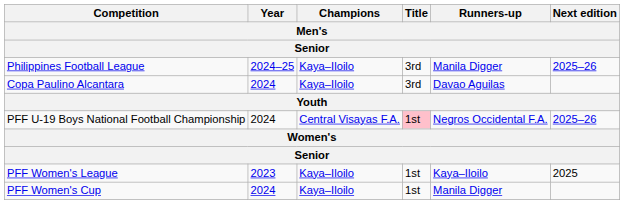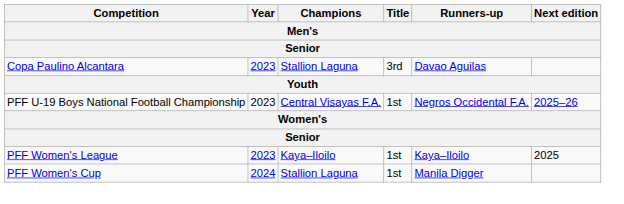 <table class="wikitable sortable">
 <tr>
 <th>Competition</th>
 <th>Year</th>
 <th>Champions</th>
 <th>Title</th>
 <th>Runners-up</th>
 <th>Next edition</th>
 </tr>
 <tr>
 <th colspan=6>Men's</th>
 </tr>
 <tr>
 <th colspan=6>Senior</th>
 </tr>
 <tr>
-<td><a href='#'>Philippines Football League</a></td>
-<td><a href='#'>2024–25</a></td>
-<td><a href='#'>Kaya–Iloilo</a></td>
-<td>3rd</td>
-<td><a href='#'>Manila Digger</a></td>
-<td><a href='#'>2025–26</a></td>
-</tr>
-<tr>
 <td><a href='#'>Copa Paulino Alcantara</a></td>
-<td><a href='#'>2024</a></td>
-<td><a href='#'>Kaya–Iloilo</a></td>
+<td><a href='#'>2023</a></td>
+<td><a href='#'>Stallion Laguna</a></td>
 <td>3rd</td>
 <td><a href='#'>Davao Aguilas</a></td>
 <td><br></td>
 </tr>
 <tr>
 <th colspan=6>Youth</th>
 </tr>
 <tr>
 <td>PFF U-19 Boys National Football Championship</td>
-<td>2024</td>
+<td>2023</td>
 <td><a href='#'>Central Visayas F.A.</a></td>
-<td style="background: pink;">1st</td>
+<td>1st</td>
 <td><a href='#'>Negros Occidental F.A.</a></td>
 <td><a href='#'>2025–26</a></td>
 </tr>
 <tr>
 <th colspan=6>Women's</th>
 </tr>
 <tr>
 <th colspan=6>Senior</th>
 </tr>
 <tr>
 <td><a href='#'>PFF Women's League</a></td>
 <td><a href='#'>2023</a></td>
 <td><a href='#'>Kaya–Iloilo</a></td>
 <td>1st</td>
 <td><a href='#'>Kaya–Iloilo</a></td>
 <td>2025</td>
 </tr>
 <tr>
 <td><a href='#'>PFF Women's Cup</a></td>
 <td><a href='#'>2024</a></td>
-<td><a href='#'>Kaya–Iloilo</a></td>
+<td><a href='#'>Stallion Laguna</a></td>
 <td>1st</td>
 <td><a href='#'>Manila Digger</a></td>
 <td></td>
 </tr>
 </table>
